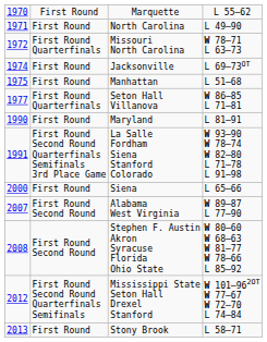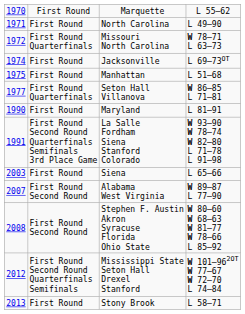 <table class="wikitable">
 <tr align="center">
 <td><a href='#'>1970</a></td>
 <td>First Round</td>
 <td>Marquette</td>
 <td>L 55–62</td>
 </tr>
 <tr>
 <td><a href='#'>1971</a></td>
 <td>First Round</td>
 <td>North Carolina</td>
 <td>L 49–90</td>
 </tr>
 <tr>
 <td><a href='#'>1972</a></td>
 <td>First Round<br>Quarterfinals</td>
 <td>Missouri<br>North Carolina</td>
 <td><strong>W</strong> 78–71<br>L 63–73</td>
 </tr>
 <tr>
 <td><a href='#'>1974</a></td>
 <td>First Round</td>
 <td>Jacksonville</td>
 <td>L 69–73<sup>OT</sup></td>
 </tr>
 <tr>
 <td><a href='#'>1975</a></td>
 <td>First Round</td>
 <td>Manhattan</td>
 <td>L 51–68</td>
 </tr>
 <tr>
 <td><a href='#'>1977</a></td>
 <td>First Round<br>Quarterfinals</td>
 <td>Seton Hall<br>Villanova</td>
 <td><strong>W</strong> 86–85<br>L 71–81</td>
 </tr>
 <tr>
 <td><a href='#'>1990</a></td>
 <td>First Round</td>
 <td>Maryland</td>
 <td>L 81–91</td>
 </tr>
 <tr>
 <td><a href='#'>1991</a></td>
 <td>First Round<br>Second Round<br>Quarterfinals<br>Semifinals<br>3rd Place Game</td>
 <td>La Salle<br>Fordham<br>Siena<br>Stanford<br>Colorado</td>
 <td><strong>W</strong> 93–90<br><strong>W</strong> 78–74<br><strong>W</strong> 82–80<br>L 71–78<br>L 91–98</td>
 </tr>
 <tr>
-<td><a href='#'>2000</a></td>
+<td><a href='#'>2003</a></td>
 <td>First Round</td>
 <td>Siena</td>
 <td>L 65–66</td>
 </tr>
 <tr>
 <td><a href='#'>2007</a></td>
 <td>First Round<br>Second Round</td>
 <td>Alabama<br>West Virginia</td>
 <td><strong>W</strong> 89–87<br>L 77–90</td>
 </tr>
 <tr>
 <td><a href='#'>2008</a></td>
 <td>First Round<br>Second Round</td>
 <td>Stephen F. Austin<br>Akron<br>Syracuse<br>Florida<br>Ohio State</td>
 <td><strong>W</strong> 80–60<br><strong>W</strong> 68–63<br><strong>W</strong> 81–77<br><strong>W</strong> 78–66<br>L 85–92</td>
 </tr>
 <tr>
 <td><a href='#'>2012</a></td>
 <td>First Round<br>Second Round<br>Quarterfinals<br>Semifinals</td>
 <td>Mississippi State<br>Seton Hall<br>Drexel<br>Stanford</td>
 <td><strong>W</strong> 101–96<sup>2OT</sup><br><strong>W</strong> 77–67<br><strong>W</strong> 72–70<br>L 74–84</td>
 </tr>
 <tr>
 <td><a href='#'>2013</a></td>
 <td>First Round</td>
 <td>Stony Brook</td>
 <td>L 58–71</td>
 </tr>
 </table>
